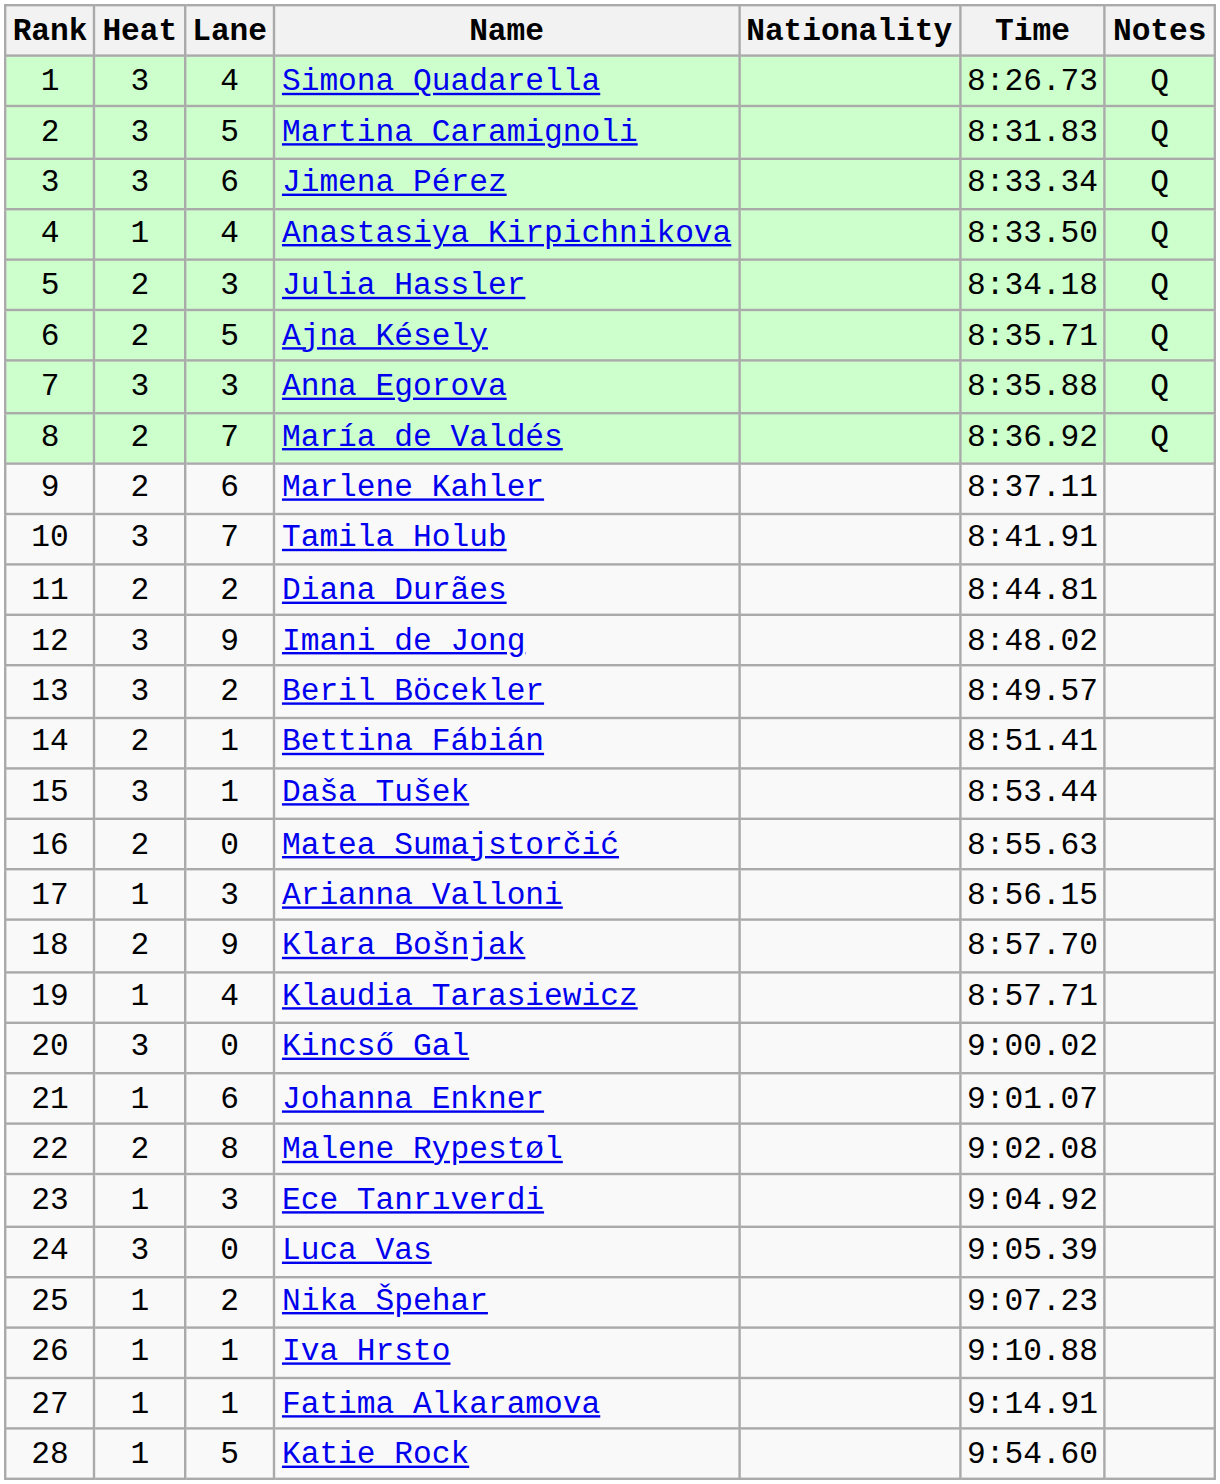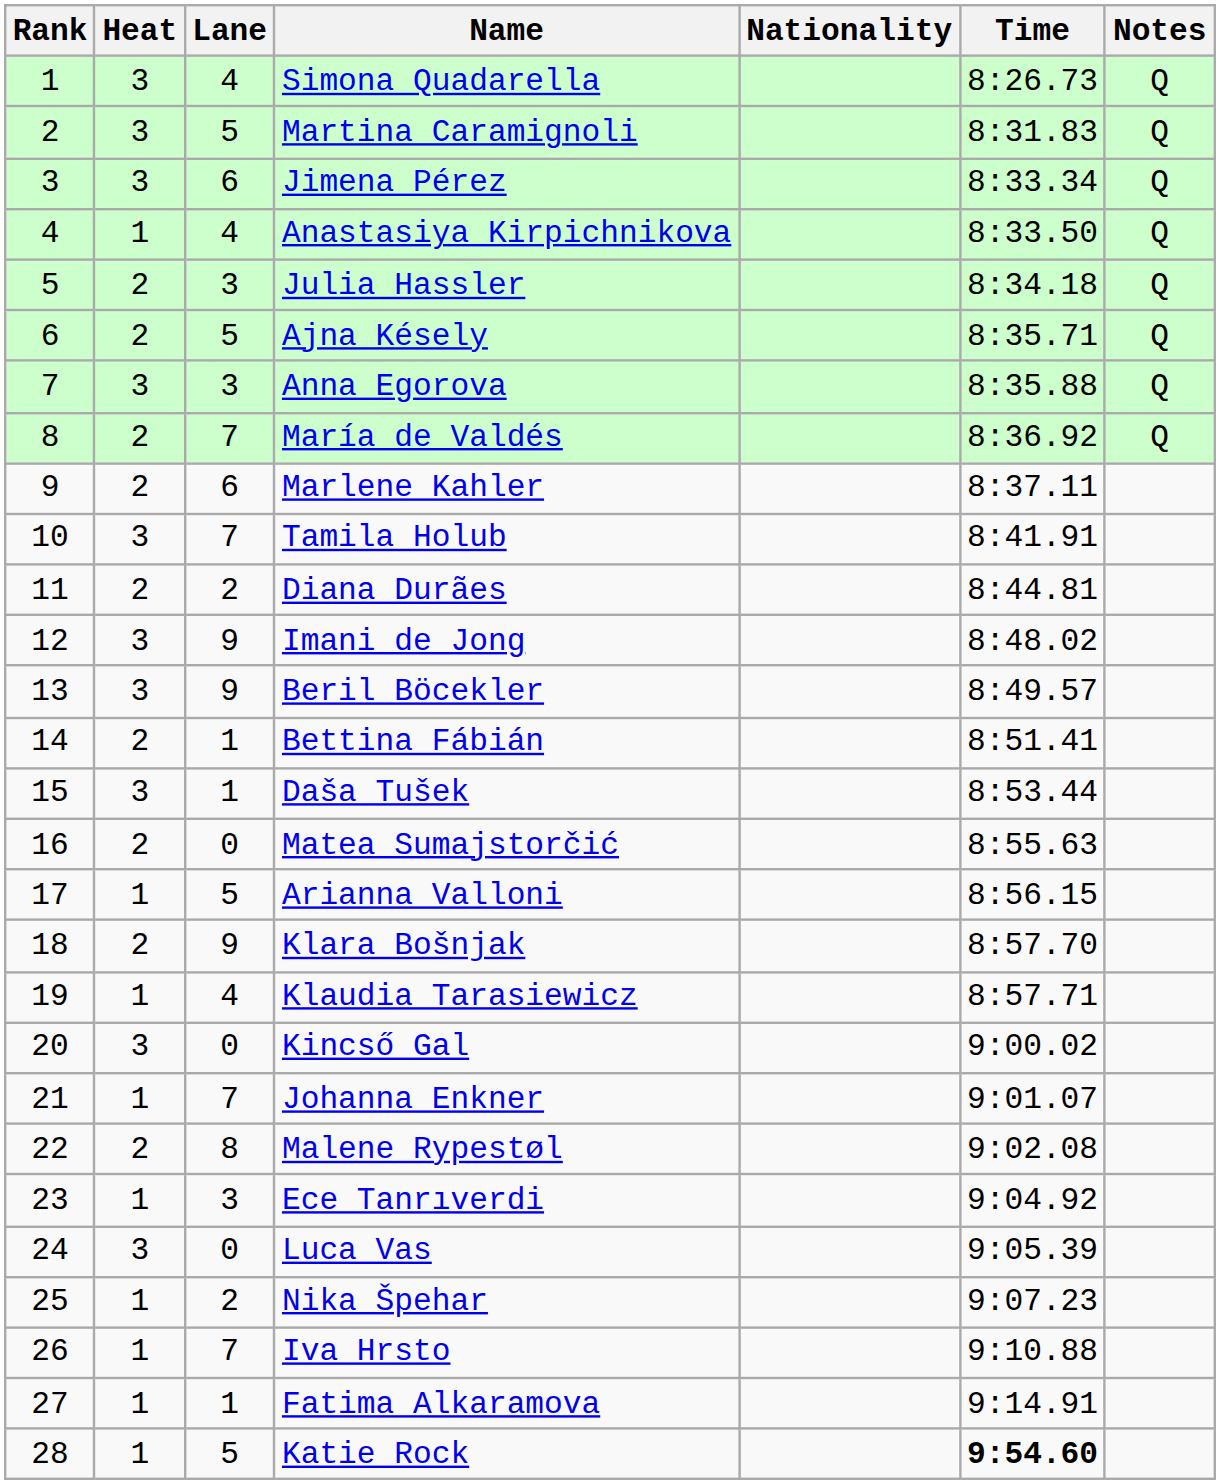 <table class="wikitable sortable" style="text-align:center">
 <tr>
 <th>Rank</th>
 <th>Heat</th>
 <th>Lane</th>
 <th>Name</th>
 <th>Nationality</th>
 <th>Time</th>
 <th>Notes</th>
 </tr>
 <tr bgcolor=ccffcc>
 <td>1</td>
 <td>3</td>
 <td>4</td>
 <td align=left><a href='#'>Simona Quadarella</a></td>
 <td align=left></td>
 <td>8:26.73</td>
 <td>Q</td>
 </tr>
 <tr bgcolor=ccffcc>
 <td>2</td>
 <td>3</td>
 <td>5</td>
 <td align=left><a href='#'>Martina Caramignoli</a></td>
 <td align=left></td>
 <td>8:31.83</td>
 <td>Q</td>
 </tr>
 <tr bgcolor=ccffcc>
 <td>3</td>
 <td>3</td>
 <td>6</td>
 <td align=left><a href='#'>Jimena Pérez</a></td>
 <td align=left></td>
 <td>8:33.34</td>
 <td>Q</td>
 </tr>
 <tr bgcolor=ccffcc>
 <td>4</td>
 <td>1</td>
 <td>4</td>
 <td align=left><a href='#'>Anastasiya Kirpichnikova</a></td>
 <td align=left></td>
 <td>8:33.50</td>
 <td>Q</td>
 </tr>
 <tr bgcolor=ccffcc>
 <td>5</td>
 <td>2</td>
 <td>3</td>
 <td align=left><a href='#'>Julia Hassler</a></td>
 <td align=left></td>
 <td>8:34.18</td>
 <td>Q</td>
 </tr>
 <tr bgcolor=ccffcc>
 <td>6</td>
 <td>2</td>
 <td>5</td>
 <td align=left><a href='#'>Ajna Késely</a></td>
 <td align=left></td>
 <td>8:35.71</td>
 <td>Q</td>
 </tr>
 <tr bgcolor=ccffcc>
 <td>7</td>
 <td>3</td>
 <td>3</td>
 <td align=left><a href='#'>Anna Egorova</a></td>
 <td align=left></td>
 <td>8:35.88</td>
 <td>Q</td>
 </tr>
 <tr bgcolor=ccffcc>
 <td>8</td>
 <td>2</td>
 <td>7</td>
 <td align=left><a href='#'>María de Valdés</a></td>
 <td align=left></td>
 <td>8:36.92</td>
 <td>Q</td>
 </tr>
 <tr>
 <td>9</td>
 <td>2</td>
 <td>6</td>
 <td align=left><a href='#'>Marlene Kahler</a></td>
 <td align=left></td>
 <td>8:37.11</td>
 <td></td>
 </tr>
 <tr>
 <td>10</td>
 <td>3</td>
 <td>7</td>
 <td align=left><a href='#'>Tamila Holub</a></td>
 <td align=left></td>
 <td>8:41.91</td>
 <td></td>
 </tr>
 <tr>
 <td>11</td>
 <td>2</td>
 <td>2</td>
 <td align=left><a href='#'>Diana Durães</a></td>
 <td align=left></td>
 <td>8:44.81</td>
 <td></td>
 </tr>
 <tr>
 <td>12</td>
 <td>3</td>
 <td>9</td>
 <td align=left><a href='#'>Imani de Jong</a></td>
 <td align=left></td>
 <td>8:48.02</td>
 <td></td>
 </tr>
 <tr>
 <td>13</td>
 <td>3</td>
-<td>2</td>
+<td>9</td>
 <td align=left><a href='#'>Beril Böcekler</a></td>
 <td align=left></td>
 <td>8:49.57</td>
 <td></td>
 </tr>
 <tr>
 <td>14</td>
 <td>2</td>
 <td>1</td>
 <td align=left><a href='#'>Bettina Fábián</a></td>
 <td align=left></td>
 <td>8:51.41</td>
 <td></td>
 </tr>
 <tr>
 <td>15</td>
 <td>3</td>
 <td>1</td>
 <td align=left><a href='#'>Daša Tušek</a></td>
 <td align=left></td>
 <td>8:53.44</td>
 <td></td>
 </tr>
 <tr>
 <td>16</td>
 <td>2</td>
 <td>0</td>
 <td align=left><a href='#'>Matea Sumajstorčić</a></td>
 <td align=left></td>
 <td>8:55.63</td>
 <td></td>
 </tr>
 <tr>
 <td>17</td>
 <td>1</td>
-<td>3</td>
+<td>5</td>
 <td align=left><a href='#'>Arianna Valloni</a></td>
 <td align=left></td>
 <td>8:56.15</td>
 <td></td>
 </tr>
 <tr>
 <td>18</td>
 <td>2</td>
 <td>9</td>
 <td align=left><a href='#'>Klara Bošnjak</a></td>
 <td align=left></td>
 <td>8:57.70</td>
 <td></td>
 </tr>
 <tr>
 <td>19</td>
 <td>1</td>
 <td>4</td>
 <td align=left><a href='#'>Klaudia Tarasiewicz</a></td>
 <td align=left></td>
 <td>8:57.71</td>
 <td></td>
 </tr>
 <tr>
 <td>20</td>
 <td>3</td>
 <td>0</td>
 <td align=left><a href='#'>Kincső Gal</a></td>
 <td align=left></td>
 <td>9:00.02</td>
 <td></td>
 </tr>
 <tr>
 <td>21</td>
 <td>1</td>
-<td>6</td>
+<td>7</td>
 <td align=left><a href='#'>Johanna Enkner</a></td>
 <td align=left></td>
 <td>9:01.07</td>
 <td></td>
 </tr>
 <tr>
 <td>22</td>
 <td>2</td>
 <td>8</td>
 <td align=left><a href='#'>Malene Rypestøl</a></td>
 <td align=left></td>
 <td>9:02.08</td>
 <td></td>
 </tr>
 <tr>
 <td>23</td>
 <td>1</td>
 <td>3</td>
 <td align=left><a href='#'>Ece Tanrıverdi</a></td>
 <td align=left></td>
 <td>9:04.92</td>
 <td></td>
 </tr>
 <tr>
 <td>24</td>
 <td>3</td>
 <td>0</td>
 <td align=left><a href='#'>Luca Vas</a></td>
 <td align=left></td>
 <td>9:05.39</td>
 <td></td>
 </tr>
 <tr>
 <td>25</td>
 <td>1</td>
 <td>2</td>
 <td align=left><a href='#'>Nika Špehar</a></td>
 <td align=left></td>
 <td>9:07.23</td>
 <td></td>
 </tr>
 <tr>
 <td>26</td>
 <td>1</td>
-<td>1</td>
+<td>7</td>
 <td align=left><a href='#'>Iva Hrsto</a></td>
 <td align=left></td>
 <td>9:10.88</td>
 <td></td>
 </tr>
 <tr>
 <td>27</td>
 <td>1</td>
 <td>1</td>
 <td align=left><a href='#'>Fatima Alkaramova</a></td>
 <td align=left></td>
 <td>9:14.91</td>
 <td></td>
 </tr>
 <tr>
 <td>28</td>
 <td>1</td>
 <td>5</td>
 <td align=left><a href='#'>Katie Rock</a></td>
 <td align=left></td>
-<td>9:54.60</td>
+<td><strong>9:54.60</strong></td>
 <td></td>
 </tr>
 </table>
